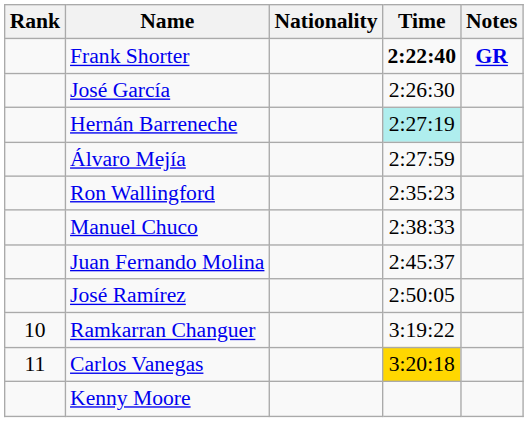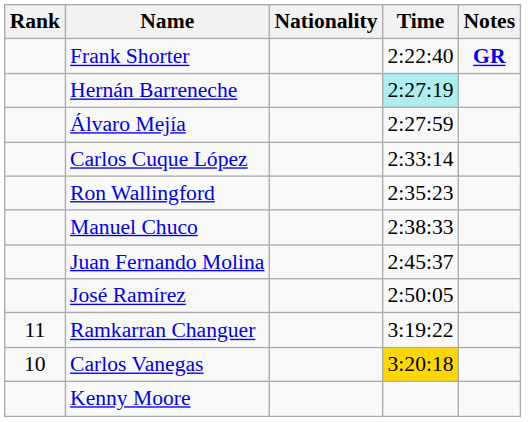 <table class="wikitable sortable" style="text-align:center">
 <tr>
 <th>Rank</th>
 <th>Name</th>
 <th>Nationality</th>
 <th>Time</th>
 <th>Notes</th>
 </tr>
 <tr>
 <td></td>
 <td align=left><a href='#'>Frank Shorter</a></td>
 <td align=left></td>
-<td><strong>2:22:40</strong></td>
+<td>2:22:40</td>
 <td><strong><a href='#'>GR</a></strong></td>
-</tr>
-<tr>
-<td></td>
-<td align=left><a href='#'>José García</a></td>
-<td align=left></td>
-<td>2:26:30</td>
-<td></td>
 </tr>
 <tr>
 <td></td>
 <td align=left><a href='#'>Hernán Barreneche</a></td>
 <td align=left></td>
 <td style="background: paleturquoise;">2:27:19</td>
 <td></td>
 </tr>
 <tr>
 <td></td>
 <td align=left><a href='#'>Álvaro Mejía</a></td>
 <td align=left></td>
 <td>2:27:59</td>
+<td></td>
+</tr>
+<tr>
+<td></td>
+<td align=left><a href='#'>Carlos Cuque López</a></td>
+<td align=left></td>
+<td>2:33:14</td>
 <td></td>
 </tr>
 <tr>
 <td></td>
 <td align=left><a href='#'>Ron Wallingford</a></td>
 <td align=left></td>
 <td>2:35:23</td>
 <td></td>
 </tr>
 <tr>
 <td></td>
 <td align=left><a href='#'>Manuel Chuco</a></td>
 <td align=left></td>
 <td>2:38:33</td>
 <td></td>
 </tr>
 <tr>
 <td></td>
 <td align=left><a href='#'>Juan Fernando Molina</a></td>
 <td align=left></td>
 <td>2:45:37</td>
 <td></td>
 </tr>
 <tr>
 <td></td>
 <td align=left><a href='#'>José Ramírez</a></td>
 <td align=left></td>
 <td>2:50:05</td>
 <td></td>
 </tr>
 <tr>
-<td>10</td>
+<td>11</td>
 <td align=left><a href='#'>Ramkarran Changuer</a></td>
 <td align=left></td>
 <td>3:19:22</td>
 <td></td>
 </tr>
 <tr>
-<td>11</td>
+<td>10</td>
 <td align=left><a href='#'>Carlos Vanegas</a></td>
 <td align=left></td>
 <td style="background: gold;">3:20:18</td>
 <td></td>
 </tr>
 <tr>
 <td></td>
 <td align=left><a href='#'>Kenny Moore</a></td>
 <td align=left></td>
 <td></td>
 <td></td>
 </tr>
 </table>
